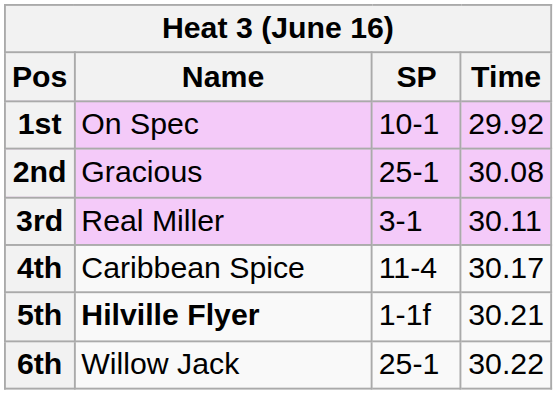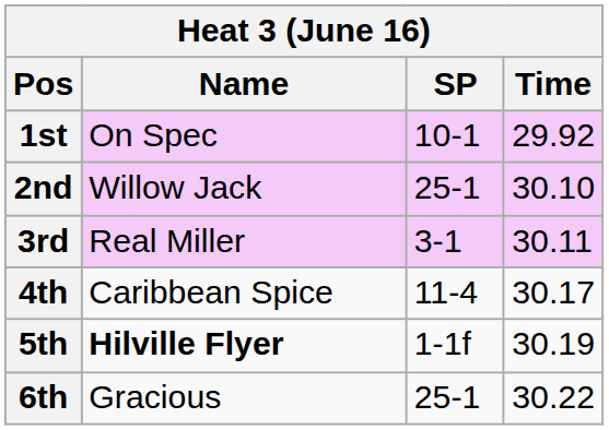 <table class="wikitable">
 <tr>
 <th colspan="6">Heat 3 (June 16)</th>
 </tr>
 <tr>
 <th width=20>Pos</th>
 <th width=150>Name</th>
 <th width=40>SP</th>
 <th width=40>Time</th>
 </tr>
 <tr style="background: #f4caf9;">
 <th>1st</th>
 <td>On Spec</td>
 <td>10-1</td>
 <td>29.92</td>
 </tr>
 <tr style="background: #f4caf9;">
 <th>2nd</th>
-<td>Gracious</td>
+<td>Willow Jack</td>
 <td>25-1</td>
-<td>30.08</td>
+<td>30.10</td>
 </tr>
 <tr style="background: #f4caf9;">
 <th>3rd</th>
 <td>Real Miller</td>
 <td>3-1</td>
 <td>30.11</td>
 </tr>
 <tr>
 <th>4th</th>
 <td>Caribbean Spice</td>
 <td>11-4</td>
 <td>30.17</td>
 </tr>
 <tr>
 <th>5th</th>
 <td><strong>Hilville Flyer</strong></td>
 <td>1-1f</td>
-<td>30.21</td>
+<td>30.19</td>
 </tr>
 <tr>
 <th>6th</th>
-<td>Willow Jack</td>
+<td>Gracious</td>
 <td>25-1</td>
 <td>30.22</td>
 </tr>
 </table>
